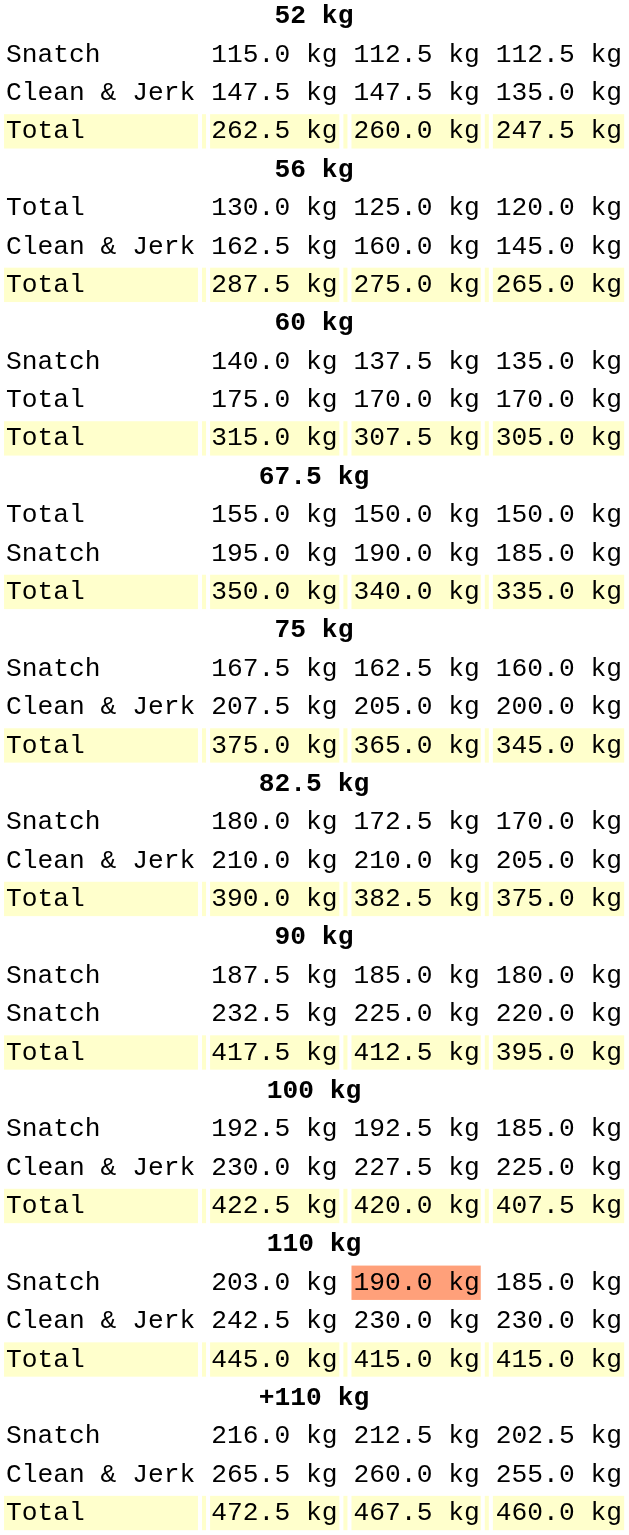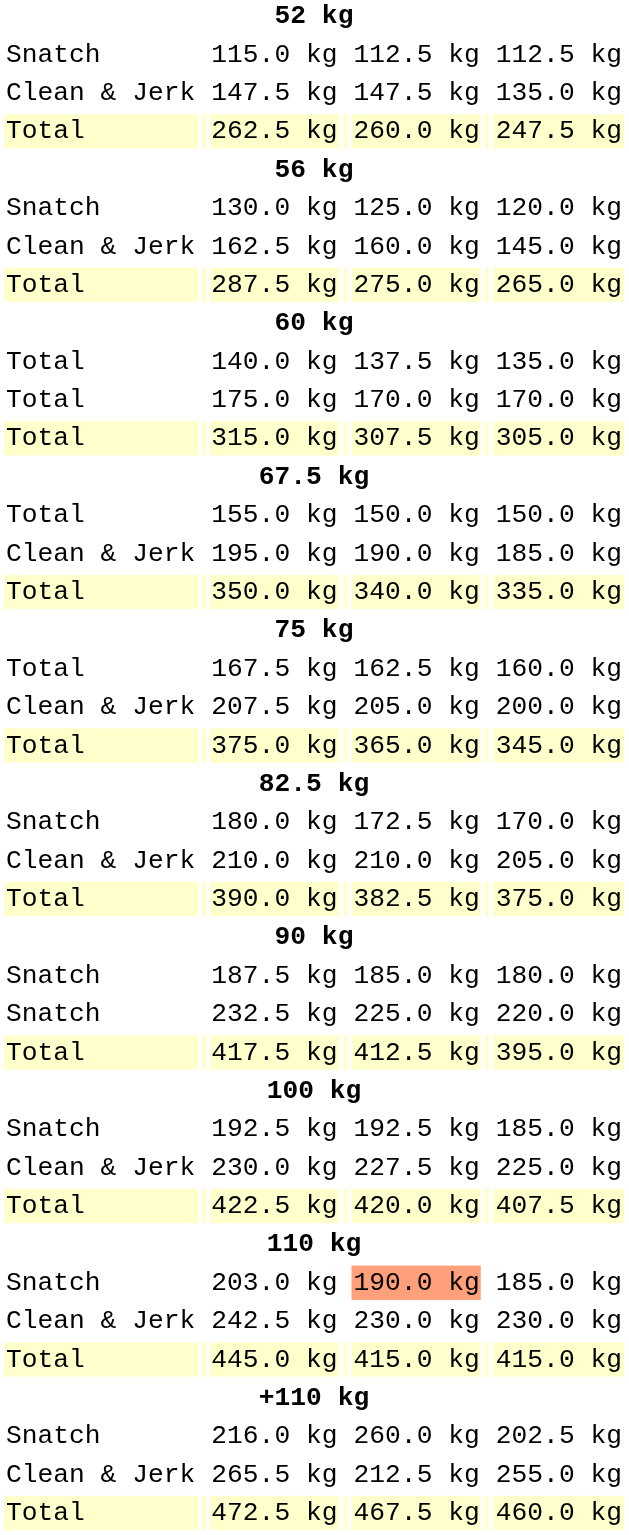 <table>
 <tr>
 <th colspan=7>52 kg</th>
 </tr>
 <tr>
 <td>Snatch</td>
 <td></td>
 <td>115.0 kg</td>
 <td></td>
 <td>112.5 kg</td>
 <td></td>
 <td>112.5 kg</td>
 </tr>
 <tr>
 <td>Clean & Jerk</td>
 <td></td>
 <td>147.5 kg</td>
 <td></td>
 <td>147.5 kg</td>
 <td></td>
 <td>135.0 kg</td>
 </tr>
 <tr bgcolor=#ffffcc>
 <td>Total</td>
 <td></td>
 <td>262.5 kg</td>
 <td></td>
 <td>260.0 kg</td>
 <td></td>
 <td>247.5 kg</td>
 </tr>
 <tr>
 <th colspan=7>56 kg</th>
 </tr>
 <tr>
-<td>Total</td>
+<td>Snatch</td>
 <td></td>
 <td>130.0 kg</td>
 <td></td>
 <td>125.0 kg</td>
 <td></td>
 <td>120.0 kg</td>
 </tr>
 <tr>
 <td>Clean & Jerk</td>
 <td></td>
 <td>162.5 kg</td>
 <td></td>
 <td>160.0 kg</td>
 <td></td>
 <td>145.0 kg</td>
 </tr>
 <tr bgcolor=#ffffcc>
 <td>Total</td>
 <td></td>
 <td>287.5 kg</td>
 <td></td>
 <td>275.0 kg</td>
 <td></td>
 <td>265.0 kg</td>
 </tr>
 <tr>
 <th colspan=7>60 kg</th>
 </tr>
 <tr>
-<td>Snatch</td>
+<td>Total</td>
 <td></td>
 <td>140.0 kg</td>
 <td></td>
 <td>137.5 kg</td>
 <td></td>
 <td>135.0 kg</td>
 </tr>
 <tr>
 <td>Total</td>
 <td></td>
 <td>175.0 kg</td>
 <td></td>
 <td>170.0 kg</td>
 <td></td>
 <td>170.0 kg</td>
 </tr>
 <tr bgcolor=#ffffcc>
 <td>Total</td>
 <td></td>
 <td>315.0 kg</td>
 <td></td>
 <td>307.5 kg</td>
 <td></td>
 <td>305.0 kg</td>
 </tr>
 <tr>
 <th colspan=7>67.5 kg</th>
 </tr>
 <tr>
 <td>Total</td>
 <td></td>
 <td>155.0 kg</td>
 <td></td>
 <td>150.0 kg</td>
 <td></td>
 <td>150.0 kg</td>
 </tr>
 <tr>
-<td>Snatch</td>
+<td>Clean & Jerk</td>
 <td></td>
 <td>195.0 kg</td>
 <td></td>
 <td>190.0 kg</td>
 <td></td>
 <td>185.0 kg</td>
 </tr>
 <tr bgcolor=#ffffcc>
 <td>Total</td>
 <td></td>
 <td>350.0 kg</td>
 <td></td>
 <td>340.0 kg</td>
 <td></td>
 <td>335.0 kg</td>
 </tr>
 <tr>
 <th colspan=7>75 kg</th>
 </tr>
 <tr>
-<td>Snatch</td>
+<td>Total</td>
 <td></td>
 <td>167.5 kg</td>
 <td></td>
 <td>162.5 kg</td>
 <td></td>
 <td>160.0 kg</td>
 </tr>
 <tr>
 <td>Clean & Jerk</td>
 <td></td>
 <td>207.5 kg</td>
 <td></td>
 <td>205.0 kg</td>
 <td></td>
 <td>200.0 kg</td>
 </tr>
 <tr bgcolor=#ffffcc>
 <td>Total</td>
 <td></td>
 <td>375.0 kg</td>
 <td></td>
 <td>365.0 kg</td>
 <td></td>
 <td>345.0 kg</td>
 </tr>
 <tr>
 <th colspan=7>82.5 kg</th>
 </tr>
 <tr>
 <td>Snatch</td>
 <td></td>
 <td>180.0 kg</td>
 <td></td>
 <td>172.5 kg</td>
 <td></td>
 <td>170.0 kg</td>
 </tr>
 <tr>
 <td>Clean & Jerk</td>
 <td></td>
 <td>210.0 kg</td>
 <td></td>
 <td>210.0 kg</td>
 <td></td>
 <td>205.0 kg</td>
 </tr>
 <tr bgcolor=#ffffcc>
 <td>Total</td>
 <td></td>
 <td>390.0 kg</td>
 <td></td>
 <td>382.5 kg</td>
 <td></td>
 <td>375.0 kg</td>
 </tr>
 <tr>
 <th colspan=7>90 kg</th>
 </tr>
 <tr>
 <td>Snatch</td>
 <td></td>
 <td>187.5 kg</td>
 <td></td>
 <td>185.0 kg</td>
 <td></td>
 <td>180.0 kg</td>
 </tr>
 <tr>
 <td>Snatch</td>
 <td></td>
 <td>232.5 kg</td>
 <td></td>
 <td>225.0 kg</td>
 <td></td>
 <td>220.0 kg</td>
 </tr>
 <tr bgcolor=#ffffcc>
 <td>Total</td>
 <td></td>
 <td>417.5 kg</td>
 <td></td>
 <td>412.5 kg</td>
 <td></td>
 <td>395.0 kg</td>
 </tr>
 <tr>
 <th colspan=7>100 kg</th>
 </tr>
 <tr>
 <td>Snatch</td>
 <td></td>
 <td>192.5 kg</td>
 <td></td>
 <td>192.5 kg</td>
 <td></td>
 <td>185.0 kg</td>
 </tr>
 <tr>
 <td>Clean & Jerk</td>
 <td></td>
 <td>230.0 kg</td>
 <td></td>
 <td>227.5 kg</td>
 <td></td>
 <td>225.0 kg</td>
 </tr>
 <tr bgcolor=#ffffcc>
 <td>Total</td>
 <td></td>
 <td>422.5 kg</td>
 <td></td>
 <td>420.0 kg</td>
 <td></td>
 <td>407.5 kg</td>
 </tr>
 <tr>
 <th colspan=7>110 kg</th>
 </tr>
 <tr>
 <td>Snatch</td>
 <td></td>
 <td>203.0 kg<br></td>
 <td></td>
 <td style="background: lightsalmon;">190.0 kg</td>
 <td></td>
 <td>185.0 kg</td>
 </tr>
 <tr>
 <td>Clean & Jerk</td>
 <td></td>
 <td>242.5 kg</td>
 <td></td>
 <td>230.0 kg</td>
 <td></td>
 <td>230.0 kg</td>
 </tr>
 <tr bgcolor=#ffffcc>
 <td>Total</td>
 <td></td>
 <td>445.0 kg</td>
 <td></td>
 <td>415.0 kg</td>
 <td></td>
 <td>415.0 kg</td>
 </tr>
 <tr>
 <th colspan=7>+110 kg</th>
 </tr>
 <tr>
 <td>Snatch</td>
 <td></td>
 <td>216.0 kg<br></td>
 <td></td>
-<td>212.5 kg</td>
+<td>260.0 kg</td>
 <td></td>
 <td>202.5 kg</td>
 </tr>
 <tr>
 <td>Clean & Jerk</td>
 <td></td>
 <td>265.5 kg<br></td>
 <td></td>
-<td>260.0 kg</td>
+<td>212.5 kg</td>
 <td></td>
 <td>255.0 kg</td>
 </tr>
 <tr bgcolor=#ffffcc>
 <td>Total</td>
 <td></td>
 <td>472.5 kg<br></td>
 <td></td>
 <td>467.5 kg</td>
 <td></td>
 <td>460.0 kg</td>
 </tr>
 </table>
